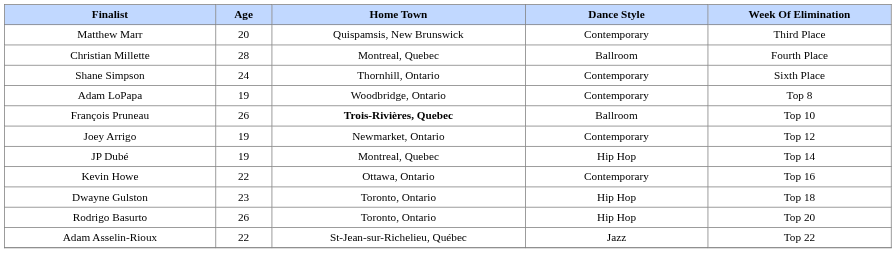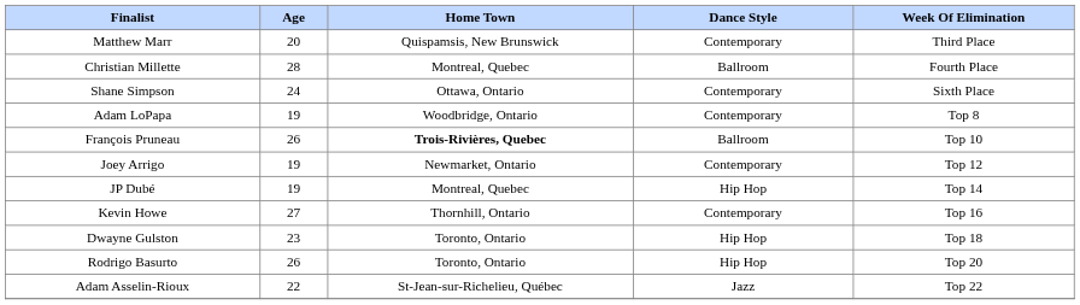 <table border="1" cellpadding="4" cellspacing="0" style="text-align:center; font-size:90%; border-collapse:collapse;" width=90%>
 <tr style="background:#C1D8FF;">
 <th width=15%>Finalist</th>
 <th width=4%; align=center>Age</th>
 <th width=18%>Home Town</th>
 <th width=13%>Dance Style</th>
 <th width=13%>Week Of Elimination</th>
 </tr>
 <tr>
 <td>Matthew Marr</td>
 <td>20</td>
 <td>Quispamsis, New Brunswick</td>
 <td>Contemporary</td>
 <td>Third Place</td>
 </tr>
 <tr>
 <td>Christian Millette</td>
 <td>28</td>
 <td>Montreal, Quebec</td>
 <td>Ballroom</td>
 <td>Fourth Place</td>
 </tr>
 <tr>
 <td>Shane Simpson</td>
 <td>24</td>
-<td>Thornhill, Ontario</td>
+<td>Ottawa, Ontario</td>
 <td>Contemporary</td>
 <td>Sixth Place</td>
 </tr>
 <tr>
 <td>Adam LoPapa</td>
 <td>19</td>
 <td>Woodbridge, Ontario</td>
 <td>Contemporary</td>
 <td>Top 8</td>
 </tr>
 <tr>
 <td>François Pruneau</td>
 <td>26</td>
 <td><strong>Trois-Rivières, Quebec</strong></td>
 <td>Ballroom</td>
 <td>Top 10</td>
 </tr>
 <tr>
 <td>Joey Arrigo</td>
 <td>19</td>
 <td>Newmarket, Ontario</td>
 <td>Contemporary</td>
 <td>Top 12</td>
 </tr>
 <tr>
 <td>JP Dubé</td>
 <td>19</td>
 <td>Montreal, Quebec</td>
 <td>Hip Hop</td>
 <td>Top 14</td>
 </tr>
 <tr>
 <td>Kevin Howe</td>
-<td>22</td>
-<td>Ottawa, Ontario</td>
+<td>27</td>
+<td>Thornhill, Ontario</td>
 <td>Contemporary</td>
 <td>Top 16</td>
 </tr>
 <tr>
 <td>Dwayne Gulston</td>
 <td>23</td>
 <td>Toronto, Ontario</td>
 <td>Hip Hop</td>
 <td>Top 18</td>
 </tr>
 <tr>
 <td>Rodrigo Basurto</td>
 <td>26</td>
 <td>Toronto, Ontario</td>
 <td>Hip Hop</td>
 <td>Top 20</td>
 </tr>
 <tr>
 <td>Adam Asselin-Rioux</td>
 <td>22</td>
 <td>St-Jean-sur-Richelieu, Québec</td>
 <td>Jazz</td>
 <td>Top 22</td>
 </tr>
 <tr>
 </tr>
 </table>
